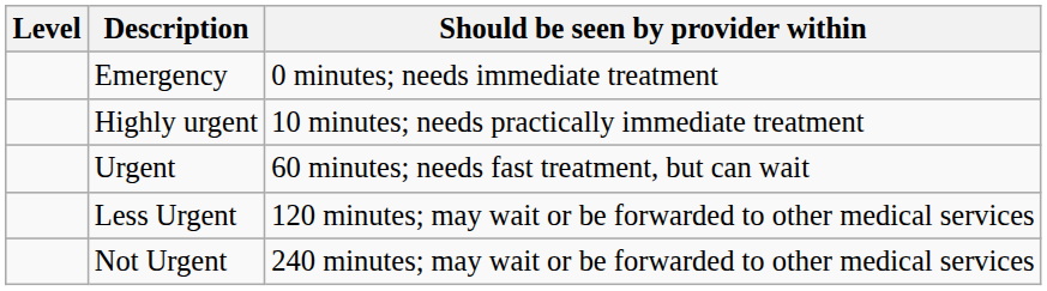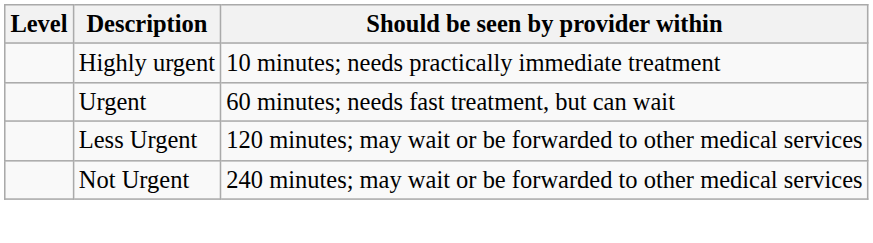 <table class="wikitable sortable">
 <tr>
 <th>Level</th>
 <th>Description</th>
 <th>Should be seen by provider within</th>
-</tr>
-<tr>
-<td><strong></strong></td>
-<td>Emergency</td>
-<td>0 minutes; needs immediate treatment</td>
 </tr>
 <tr>
 <td><strong></strong></td>
 <td>Highly urgent</td>
 <td>10 minutes; needs practically immediate treatment</td>
 </tr>
 <tr>
 <td><strong></strong></td>
 <td>Urgent</td>
 <td>60 minutes; needs fast treatment, but can wait</td>
 </tr>
 <tr>
 <td><strong></strong></td>
 <td>Less Urgent</td>
 <td>120 minutes; may wait or be forwarded to other medical services</td>
 </tr>
 <tr>
 <td><strong></strong></td>
 <td>Not Urgent</td>
 <td>240 minutes; may wait or be forwarded to other medical services</td>
 </tr>
 </table>
